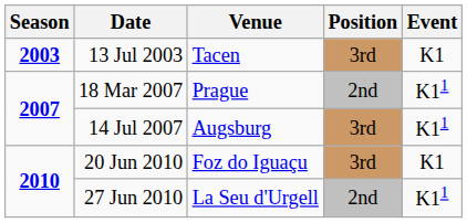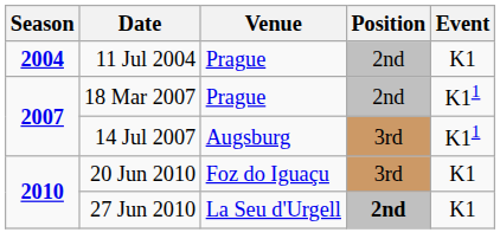 <table class="wikitable" style="text-align:center; font-size:95%;">
 <tr>
 <th>Season</th>
 <th>Date</th>
 <th>Venue</th>
 <th>Position</th>
 <th>Event</th>
 </tr>
 <tr>
-<td><strong><a href='#'>2003</a></strong></td>
-<td align=right>13 Jul 2003</td>
-<td align=left><a href='#'>Tacen</a></td>
-<td bgcolor=cc9966>3rd</td>
+<td><strong><a href='#'>2004</a></strong></td>
+<td align=right>11 Jul 2004</td>
+<td align=left><a href='#'>Prague</a></td>
+<td bgcolor=silver>2nd</td>
 <td>K1</td>
 </tr>
 <tr>
 <td rowspan=2><strong><a href='#'>2007</a></strong></td>
 <td align=right>18 Mar 2007</td>
 <td align=left><a href='#'>Prague</a></td>
 <td bgcolor=silver>2nd</td>
 <td>K1<sup><a href='#'>1</a></sup></td>
 </tr>
 <tr>
 <td align=right>14 Jul 2007</td>
 <td align=left><a href='#'>Augsburg</a></td>
 <td bgcolor=cc9966>3rd</td>
 <td>K1<sup><a href='#'>1</a></sup></td>
 </tr>
 <tr>
 <td rowspan=2><strong><a href='#'>2010</a></strong></td>
 <td align=right>20 Jun 2010</td>
 <td align=left><a href='#'>Foz do Iguaçu</a></td>
 <td bgcolor=cc9966>3rd</td>
 <td>K1</td>
 </tr>
 <tr>
 <td align=right>27 Jun 2010</td>
 <td align=left><a href='#'>La Seu d'Urgell</a></td>
-<td bgcolor=silver>2nd</td>
-<td>K1<sup><a href='#'>1</a></sup></td>
+<td bgcolor=silver><strong>2nd</strong></td>
+<td>K1</td>
 </tr>
 </table>
